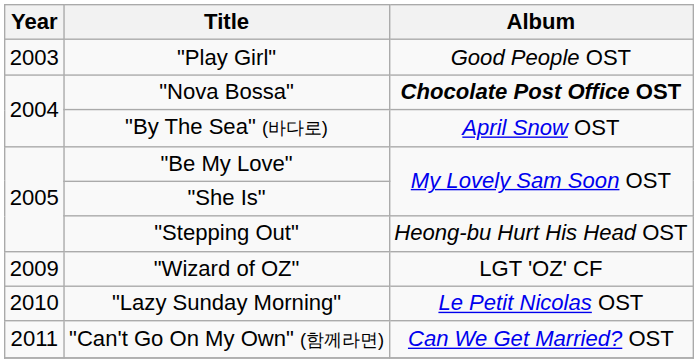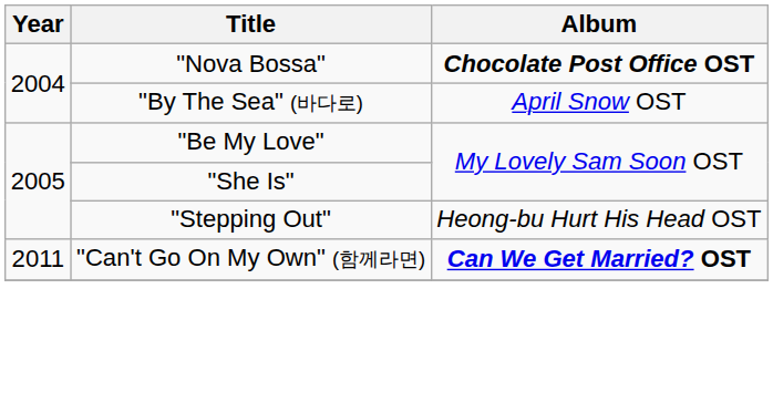 <table class="wikitable" style="text-align: center;">
 <tr>
 <th>Year</th>
 <th>Title</th>
 <th>Album</th>
-</tr>
-<tr>
-<td>2003</td>
-<td>"Play Girl"</td>
-<td><em>Good People</em> OST</td>
 </tr>
 <tr>
 <td rowspan="2">2004</td>
 <td>"Nova Bossa"</td>
 <td><strong><em>Chocolate Post Office</em> OST</strong></td>
 </tr>
 <tr>
 <td>"By The Sea" <small>(바다로)</small></td>
 <td><em><a href='#'>April Snow</a></em> OST</td>
 </tr>
 <tr>
 <td rowspan="3">2005</td>
 <td>"Be My Love"</td>
 <td rowspan="2"><em><a href='#'>My Lovely Sam Soon</a></em> OST</td>
 </tr>
 <tr>
 <td>"She Is"</td>
 </tr>
 <tr>
 <td>"Stepping Out"</td>
 <td><em>Heong-bu Hurt His Head</em> OST</td>
 </tr>
 <tr>
-<td>2009</td>
-<td>"Wizard of OZ"</td>
-<td>LGT 'OZ' CF</td>
-</tr>
-<tr>
-<td>2010</td>
-<td>"Lazy Sunday Morning"</td>
-<td><em><a href='#'>Le Petit Nicolas</a></em> OST</td>
-</tr>
-<tr>
 <td>2011</td>
 <td>"Can't Go On My Own" <small>(함께라면)</small></td>
-<td><em><a href='#'>Can We Get Married?</a></em> OST</td>
+<td><strong><em><a href='#'>Can We Get Married?</a></em> OST</strong></td>
 </tr>
 <tr>
 </tr>
 </table>
